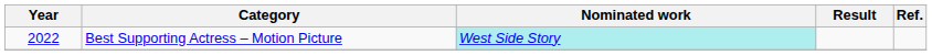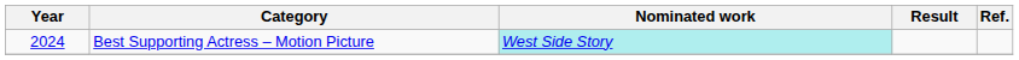 <table class=wikitable>
 <tr>
 <th scope="col" style="width:5em;">Year</th>
 <th scope="col" style="width:26em;">Category</th>
 <th scope="col" style="width:25em;">Nominated work</th>
 <th scope="col" style="width:5em;">Result</th>
 <th>Ref.</th>
 </tr>
 <tr>
-<td style="text-align:center;"><a href='#'>2022</a></td>
+<td style="text-align:center;"><a href='#'>2024</a></td>
 <td><a href='#'>Best Supporting Actress – Motion Picture</a></td>
 <td style="background: paleturquoise;"><em><a href='#'>West Side Story</a></em></td>
 <td></td>
 <td style="text-align:center;"></td>
 </tr>
 <tr>
 </tr>
 </table>
